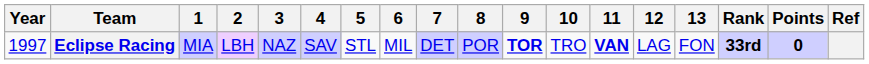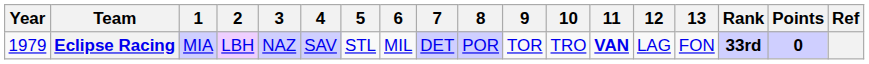 <table class="wikitable" style="text-align:center; font-size:90%">
 <tr>
 <th>Year</th>
 <th>Team</th>
 <th>1</th>
 <th>2</th>
 <th>3</th>
 <th>4</th>
 <th>5</th>
 <th>6</th>
 <th>7</th>
 <th>8</th>
 <th>9</th>
 <th>10</th>
 <th>11</th>
 <th>12</th>
 <th>13</th>
 <th>Rank</th>
 <th>Points</th>
 <th>Ref</th>
 </tr>
 <tr>
-<td><a href='#'>1997</a></td>
+<td><a href='#'>1979</a></td>
 <th><a href='#'>Eclipse Racing</a></th>
 <td style="background:#CFCFFF;"><a href='#'>MIA</a><br></td>
 <td style="background:#EFCFFF;"><a href='#'>LBH</a><br></td>
 <td style="background:#CFCFFF;"><a href='#'>NAZ</a><br></td>
 <td style="background:#CFCFFF;"><a href='#'>SAV</a><br></td>
 <td><a href='#'>STL</a></td>
 <td><a href='#'>MIL</a></td>
 <td style="background:#CFCFFF;"><a href='#'>DET</a><br></td>
 <td style="background:#CFCFFF;"><a href='#'>POR</a><br></td>
-<td><strong><a href='#'>TOR</a></strong></td>
+<td><a href='#'>TOR</a></td>
 <td><a href='#'>TRO</a></td>
 <td><strong><a href='#'>VAN</a></strong></td>
 <td><a href='#'>LAG</a></td>
 <td><a href='#'>FON</a></td>
 <td style="background:#CFCFFF;"><strong>33rd</strong></td>
 <td style="background:#CFCFFF;"><strong>0</strong></td>
 <th></th>
 </tr>
 </table>
